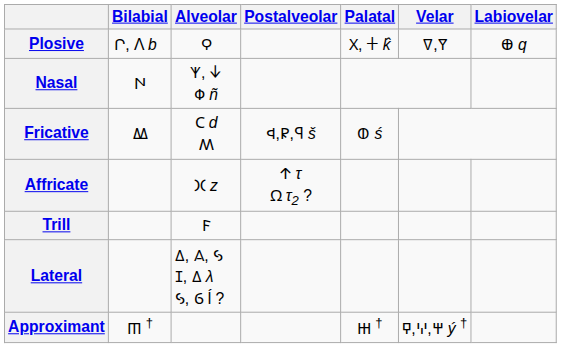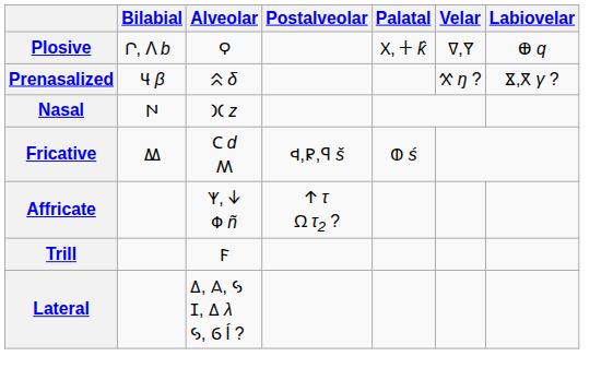 <table class="wikitable" align="center">
 <tr>
 <th> </th>
 <th><a href='#'>Bilabial</a></th>
 <th><a href='#'>Alveolar</a></th>
 <th><a href='#'>Postalveolar</a></th>
 <th><a href='#'>Palatal</a></th>
 <th><a href='#'>Velar</a></th>
 <th><a href='#'>Labiovelar</a></th>
 </tr>
 <tr align="center">
 <th><a href='#'>Plosive</a></th>
 <td>𐊬, Λ  <em>b</em>   </td>
 <td>𐊭  </td>
 <td></td>
 <td>𐊴, 𐊛  <em>k̂</em>  </td>
 <td>𐊼,𐊽  </td>
 <td>𐊨  <em>q</em>  </td>
 </tr>
 <tr align="center">
+<th><a href='#'>Prenasalized</a></th>
+<td>𐋌  <em>β</em>  </td>
+<td>𐊾  <em>δ</em>  </td>
+<td></td>
+<td></td>
+<td>𐋄  <em>ŋ</em>  ?</td>
+<td>𐋀,𐋁  <em>γ</em>  ?</td>
+</tr>
+<tr align="center">
 <th><a href='#'>Nasal</a></th>
 <td>𐊪  </td>
-<td>𐊵, 𐊜  <br>𐊳 <em>ñ</em> </td>
+<td>𐋂 <em>z</em>  </td>
 <td></td>
 <td colspan="2"></td>
 <td></td>
 </tr>
 <tr align="center">
 <th><a href='#'>Fricative</a></th>
 <td>𐊷  </td>
 <td>𐊢  <em>d</em>  <br>𐊰 </td>
 <td>𐊮,𐊯,𐤭  <em>š</em>  </td>
 <td>𐊸  <em>ś</em>  </td>
 <td colspan="2"></td>
 </tr>
 <tr align="center">
 <th><a href='#'>Affricate</a></th>
 <td></td>
-<td>𐋂 <em>z</em>  </td>
+<td>𐊵, 𐊜  <br>𐊳 <em>ñ</em> </td>
 <td>𐋇  <em>τ</em>   <br>𐊶  <em>τ<sub>2</sub></em>  ?</td>
 <td></td>
 <td></td>
 <td></td>
 </tr>
 <tr align="center">
 <th><a href='#'>Trill</a></th>
 <td> </td>
 <td>𐊥  </td>
 <td></td>
 <td></td>
 <td> </td>
 <td> </td>
 </tr>
 <tr>
 <th><a href='#'>Lateral</a></th>
 <td></td>
 <td>𐊣, 𐋎, 𐋃  <br>𐊦, 𐊣  <em>λ</em>  <br>𐋃, 𐋉 ĺ ?</td>
 <td></td>
 <td></td>
 <td></td>
 <td></td>
 </tr>
-<tr align="center">
-<th><a href='#'>Approximant</a></th>
-<td>𐊿  <sup>†</sup></td>
-<td></td>
-<td></td>
-<td>𐋅  <sup>†</sup></td>
-<td>𐊻,𐋈,𐋐  <em>ý</em>  <sup>†</sup></td>
-<td> </td>
-</tr>
 </table>
